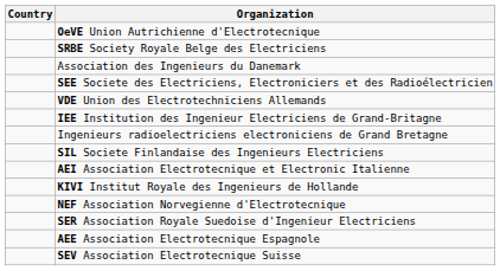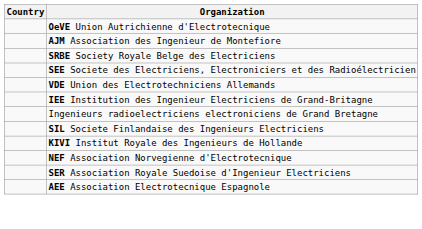 <table class="wikitable">
 <tr>
 <th>Country</th>
 <th>Organization</th>
 </tr>
 <tr>
 <td></td>
 <td><strong>OeVE</strong> Union Autrichienne d'Electrotecnique</td>
 </tr>
 <tr>
 <td></td>
-<td><strong>SRBE</strong> Society Royale Belge des Electriciens</td>
+<td><strong>AJM</strong> Association des Ingenieur de Montefiore</td>
 </tr>
 <tr>
 <td></td>
-<td>Association des Ingenieurs du Danemark</td>
+<td><strong>SRBE</strong> Society Royale Belge des Electriciens</td>
 </tr>
 <tr>
 <td></td>
 <td><strong>SEE</strong> Societe des Electriciens, Electroniciers et des Radioélectricien</td>
 </tr>
 <tr>
 <td></td>
 <td><strong>VDE</strong> Union des Electrotechniciens Allemands</td>
 </tr>
 <tr>
 <td></td>
 <td><strong>IEE</strong> Institution des Ingenieur Electriciens de Grand-Britagne</td>
 </tr>
 <tr>
 <td></td>
 <td>Ingenieurs radioelectriciens electroniciens de Grand Bretagne</td>
 </tr>
 <tr>
 <td></td>
 <td><strong>SIL</strong> Societe Finlandaise des Ingenieurs Electriciens</td>
 </tr>
 <tr>
 <td></td>
-<td><strong>AEI</strong> Association Electrotecnique et Electronic Italienne</td>
-</tr>
-<tr>
-<td></td>
 <td><strong>KIVI</strong> Institut Royale des Ingenieurs de Hollande</td>
 </tr>
 <tr>
 <td></td>
 <td><strong>NEF</strong> Association Norvegienne d'Electrotecnique</td>
 </tr>
 <tr>
 <td></td>
 <td><strong>SER</strong> Association Royale Suedoise d'Ingenieur Electriciens</td>
 </tr>
 <tr>
 <td></td>
 <td><strong>AEE</strong> Association Electrotecnique Espagnole</td>
 </tr>
-<tr>
-<td></td>
-<td><strong>SEV</strong> Association Electrotecnique Suisse</td>
-</tr>
 </table>
